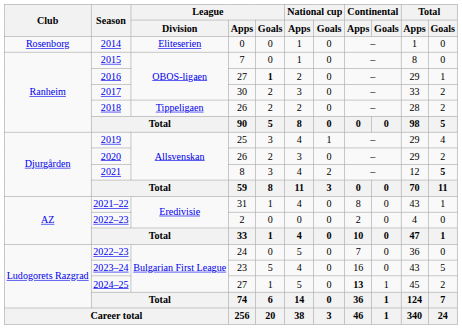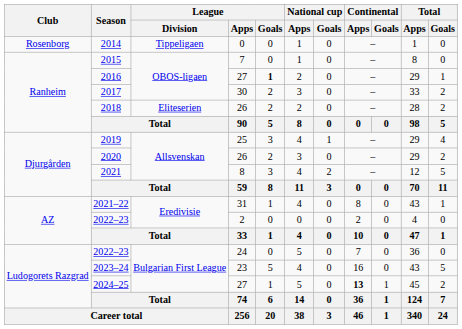 <table class="wikitable" style="text-align:center">
 <tr>
 <th rowspan="2">Club</th>
 <th rowspan="2">Season</th>
 <th colspan="3">League</th>
 <th colspan="2">National cup</th>
 <th colspan="2">Continental</th>
 <th colspan="2">Total</th>
 </tr>
 <tr>
 <th>Division</th>
 <th>Apps</th>
 <th>Goals</th>
 <th>Apps</th>
 <th>Goals</th>
 <th>Apps</th>
 <th>Goals</th>
 <th>Apps</th>
 <th>Goals</th>
 </tr>
 <tr>
 <td><a href='#'>Rosenborg</a></td>
 <td><a href='#'>2014</a></td>
-<td><a href='#'>Eliteserien</a></td>
+<td><a href='#'>Tippeligaen</a></td>
 <td>0</td>
 <td>0</td>
 <td>1</td>
 <td>0</td>
 <td colspan="2">–</td>
 <td>1</td>
 <td>0</td>
 </tr>
 <tr>
 <td rowspan="5"><a href='#'>Ranheim</a></td>
 <td><a href='#'>2015</a></td>
 <td rowspan="3"><a href='#'>OBOS-ligaen</a></td>
 <td>7</td>
 <td>0</td>
 <td>1</td>
 <td>0</td>
 <td colspan="2">–</td>
 <td>8</td>
 <td>0</td>
 </tr>
 <tr>
 <td><a href='#'>2016</a></td>
 <td>27</td>
 <td><strong>1</strong></td>
 <td>2</td>
 <td>0</td>
 <td colspan="2">–</td>
 <td>29</td>
 <td>1</td>
 </tr>
 <tr>
 <td><a href='#'>2017</a></td>
 <td>30</td>
 <td>2</td>
 <td>3</td>
 <td>0</td>
 <td colspan="2">–</td>
 <td>33</td>
 <td>2</td>
 </tr>
 <tr>
 <td><a href='#'>2018</a></td>
-<td><a href='#'>Tippeligaen</a></td>
+<td><a href='#'>Eliteserien</a></td>
 <td>26</td>
 <td>2</td>
 <td>2</td>
 <td>0</td>
 <td colspan="2">–</td>
 <td>28</td>
 <td>2</td>
 </tr>
 <tr>
 <th colspan="2">Total</th>
 <th>90</th>
 <th>5</th>
 <th>8</th>
 <th>0</th>
 <th>0</th>
 <th>0</th>
 <th>98</th>
 <th>5</th>
 </tr>
 <tr>
 <td rowspan="4"><a href='#'>Djurgården</a></td>
 <td><a href='#'>2019</a></td>
 <td rowspan="3"><a href='#'>Allsvenskan</a></td>
 <td>25</td>
 <td>3</td>
 <td>4</td>
 <td>1</td>
 <td colspan="2">–</td>
 <td>29</td>
 <td>4</td>
 </tr>
 <tr>
 <td><a href='#'>2020</a></td>
 <td>26</td>
 <td>2</td>
 <td>3</td>
 <td>0</td>
 <td colspan="2">–</td>
 <td>29</td>
 <td>2</td>
 </tr>
 <tr>
 <td><a href='#'>2021</a></td>
 <td>8</td>
 <td>3</td>
 <td>4</td>
 <td>2</td>
 <td colspan="2">–</td>
 <td>12</td>
-<td><strong>5</strong></td>
+<td>5</td>
 </tr>
 <tr>
 <th colspan="2">Total</th>
 <th>59</th>
 <th>8</th>
 <th>11</th>
 <th>3</th>
 <th>0</th>
 <th>0</th>
 <th>70</th>
 <th>11</th>
 </tr>
 <tr>
 <td rowspan="3"><a href='#'>AZ</a></td>
 <td><a href='#'>2021–22</a></td>
 <td rowspan="2"><a href='#'>Eredivisie</a></td>
 <td>31</td>
 <td>1</td>
 <td>4</td>
 <td>0</td>
 <td>8</td>
 <td>0</td>
 <td>43</td>
 <td>1</td>
 </tr>
 <tr>
 <td><a href='#'>2022–23</a></td>
 <td>2</td>
 <td>0</td>
 <td>0</td>
 <td>0</td>
 <td>2</td>
 <td>0</td>
 <td>4</td>
 <td>0</td>
 </tr>
 <tr>
 <th colspan="2">Total</th>
 <th>33</th>
 <th>1</th>
 <th>4</th>
 <th>0</th>
 <th>10</th>
 <th>0</th>
 <th>47</th>
 <th>1</th>
 </tr>
 <tr>
 <td rowspan="4"><a href='#'>Ludogorets Razgrad</a></td>
 <td><a href='#'>2022–23</a></td>
 <td rowspan="3"><a href='#'>Bulgarian First League</a></td>
 <td>24</td>
 <td>0</td>
 <td>5</td>
 <td>0</td>
 <td>7</td>
 <td>0</td>
 <td>36</td>
 <td>0</td>
 </tr>
 <tr>
 <td><a href='#'>2023–24</a></td>
 <td>23</td>
 <td>5</td>
 <td>4</td>
 <td>0</td>
 <td>16</td>
 <td>0</td>
 <td>43</td>
 <td>5</td>
 </tr>
 <tr>
 <td><a href='#'>2024–25</a></td>
 <td>27</td>
 <td>1</td>
 <td>5</td>
 <td>0</td>
 <td><strong>13</strong></td>
 <td>1</td>
 <td>45</td>
 <td>2</td>
 </tr>
 <tr>
 <th colspan="2">Total</th>
 <th>74</th>
 <th>6</th>
 <th>14</th>
 <th>0</th>
 <th>36</th>
 <th>1</th>
 <th>124</th>
 <th>7</th>
 </tr>
 <tr>
 <th colspan="3">Career total</th>
 <th>256</th>
 <th>20</th>
 <th>38</th>
 <th>3</th>
 <th>46</th>
 <th>1</th>
 <th>340</th>
 <th>24</th>
 </tr>
 </table>
